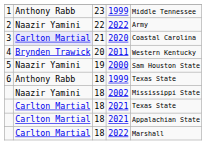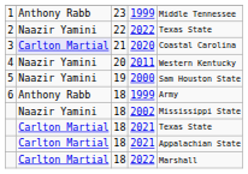 <table class="wikitable">
 <tr>
 </tr>
 <tr>
 <td>1</td>
 <td>Anthony Rabb</td>
 <td>23</td>
 <td><a href='#'>1999</a></td>
 <td style="font-size:80%;">Middle Tennessee</td>
 </tr>
 <tr>
 <td>2</td>
 <td>Naazir Yamini</td>
 <td>22</td>
 <td><a href='#'>2022</a></td>
-<td style="font-size:80%;">Army</td>
+<td style="font-size:80%;">Texas State</td>
 </tr>
 <tr>
 <td>3</td>
 <td style="background: lavender;"><a href='#'>Carlton Martial</a></td>
 <td>21</td>
 <td><a href='#'>2020</a></td>
 <td style="font-size:80%;">Coastal Carolina</td>
 </tr>
 <tr>
 <td>4</td>
-<td><a href='#'>Brynden Trawick</a></td>
+<td>Naazir Yamini</td>
 <td>20</td>
 <td><a href='#'>2011</a></td>
 <td style="font-size:80%;">Western Kentucky</td>
 </tr>
 <tr>
 <td>5</td>
 <td>Naazir Yamini</td>
 <td>19</td>
 <td><a href='#'>2000</a></td>
 <td style="font-size:80%;">Sam Houston State</td>
 </tr>
 <tr>
 <td>6</td>
 <td>Anthony Rabb</td>
 <td>18</td>
 <td><a href='#'>1999</a></td>
-<td style="font-size:80%;">Texas State</td>
+<td style="font-size:80%;">Army</td>
 </tr>
 <tr>
 <td></td>
 <td>Naazir Yamini</td>
 <td>18</td>
 <td><a href='#'>2002</a></td>
 <td style="font-size:80%;">Mississippi State</td>
 </tr>
 <tr>
 <td></td>
 <td><a href='#'>Carlton Martial</a></td>
 <td>18</td>
 <td><a href='#'>2021</a></td>
 <td style="font-size:80%;">Texas State</td>
 </tr>
 <tr>
 <td></td>
 <td><a href='#'>Carlton Martial</a></td>
 <td>18</td>
 <td><a href='#'>2021</a></td>
 <td style="font-size:80%;">Appalachian State</td>
 </tr>
 <tr>
 <td></td>
 <td><a href='#'>Carlton Martial</a></td>
 <td>18</td>
 <td><a href='#'>2022</a></td>
 <td style="font-size:80%;">Marshall</td>
 </tr>
 </table>
